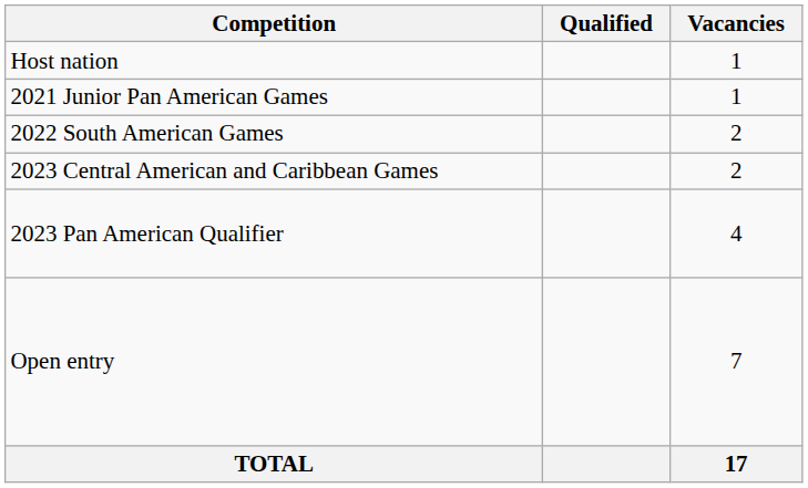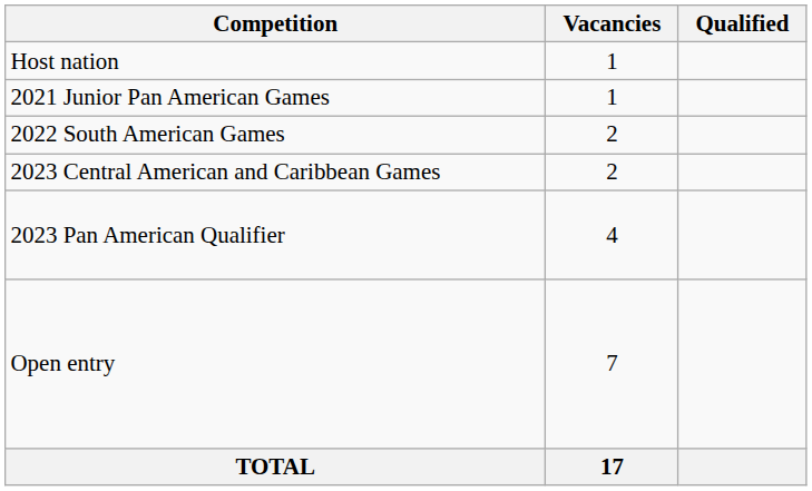 <table class = "wikitable" width=550>
 <tr>
 <th>Competition</th>
+<th>Vacancies</th>
 <th>Qualified</th>
-<th>Vacancies</th>
 </tr>
 <tr>
 <td>Host nation</td>
+<td align="center">1</td>
 <td></td>
-<td align="center">1</td>
 </tr>
 <tr>
 <td>2021 Junior Pan American Games</td>
+<td align="center">1</td>
 <td></td>
-<td align="center">1</td>
 </tr>
 <tr>
 <td>2022 South American Games</td>
+<td align="center">2</td>
 <td><br></td>
-<td align="center">2</td>
 </tr>
 <tr>
 <td>2023 Central American and Caribbean Games</td>
+<td align="center">2</td>
 <td><br></td>
-<td align="center">2</td>
 </tr>
 <tr>
 <td>2023 Pan American Qualifier</td>
+<td align="center">4</td>
 <td><br><br><br></td>
-<td align="center">4</td>
 </tr>
 <tr>
 <td>Open entry</td>
+<td align="center">7</td>
 <td><br><br><br><br><br><br></td>
-<td align="center">7</td>
 </tr>
 <tr>
 <th>TOTAL</th>
+<th>17</th>
 <th></th>
-<th>17</th>
 </tr>
 </table>
